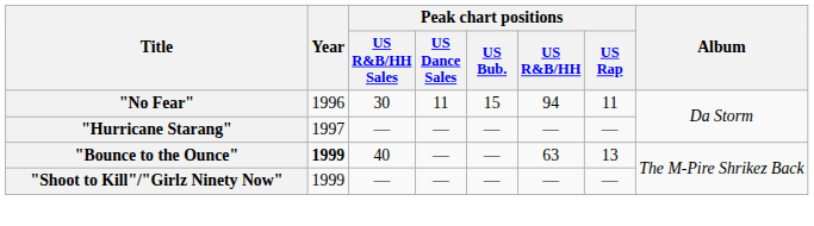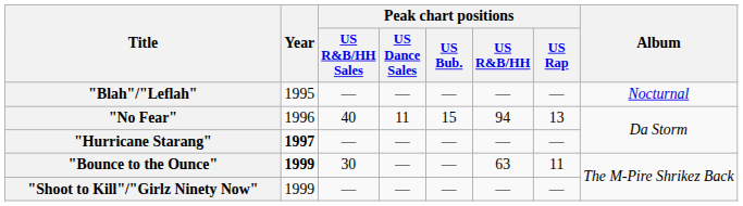 <table class="wikitable plainrowheaders" style="text-align:center;">
 <tr>
 <th scope="col" rowspan="2" style="width:18em;">Title</th>
 <th scope="col" rowspan="2">Year</th>
 <th colspan="5">Peak chart positions</th>
 <th scope="col" rowspan="2">Album</th>
 </tr>
 <tr>
 <th scope="col" style="width:3em;font-size:90%;"><a href='#'>US R&B/HH Sales</a><br></th>
 <th scope="col" style="width:3em;font-size:90%;"><a href='#'>US Dance Sales</a><br></th>
 <th scope="col" style="width:3em;font-size:90%;"><a href='#'>US Bub.</a><br></th>
 <th scope="col" style="width:3em;font-size:90%;"><a href='#'>US R&B/HH</a><br></th>
 <th scope="col" style="width:3em;font-size:90%;"><a href='#'>US Rap</a><br></th>
 </tr>
 <tr>
+<th scope="row">"Blah"/"Leflah"<br></th>
+<td>1995</td>
+<td>—</td>
+<td>—</td>
+<td>—</td>
+<td>—</td>
+<td>—</td>
+<td><a href='#'><em>Nocturnal</em></a></td>
+</tr>
+<tr>
 <th scope="row">"No Fear"</th>
 <td>1996</td>
-<td>30</td>
+<td>40</td>
 <td>11</td>
 <td>15</td>
 <td>94</td>
-<td 16>11</td>
+<td>13</td>
 <td rowspan="2"><em>Da Storm</em></td>
 </tr>
 <tr>
 <th scope="row">"Hurricane Starang"</th>
-<td>1997</td>
+<td><strong>1997</strong></td>
 <td>—</td>
 <td>—</td>
 <td>—</td>
 <td>—</td>
 <td>—</td>
 </tr>
 <tr>
 <th scope="row">"Bounce to the Ounce"</th>
 <td><strong>1999</strong></td>
-<td>40</td>
+<td>30</td>
 <td>—</td>
 <td>—</td>
 <td>63</td>
-<td>13</td>
+<td 16>11</td>
 <td rowspan="2"><em>The M-Pire Shrikez Back</em></td>
 </tr>
 <tr>
 <th scope="row">"Shoot to Kill"/"Girlz Ninety Now"</th>
 <td>1999</td>
 <td>—</td>
 <td>—</td>
 <td>—</td>
 <td>—</td>
 <td>—</td>
 </tr>
 </table>
